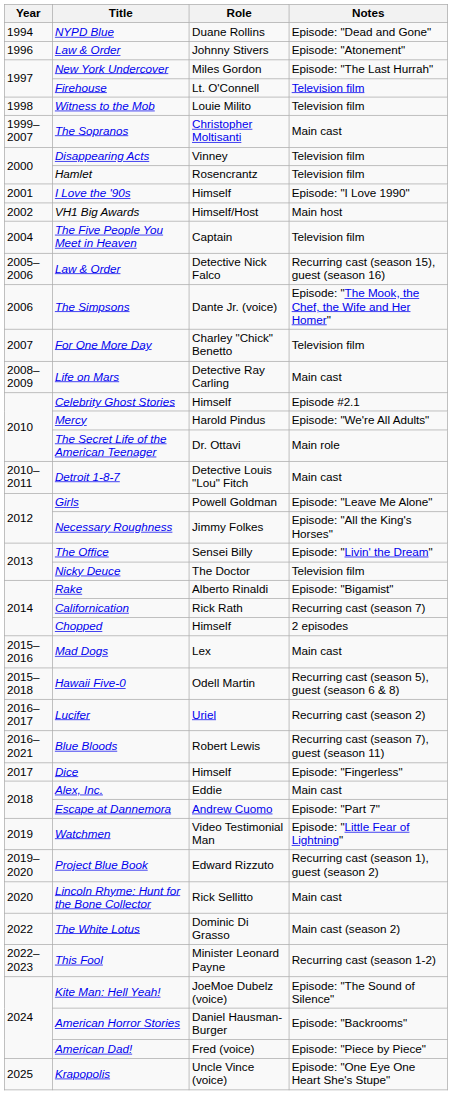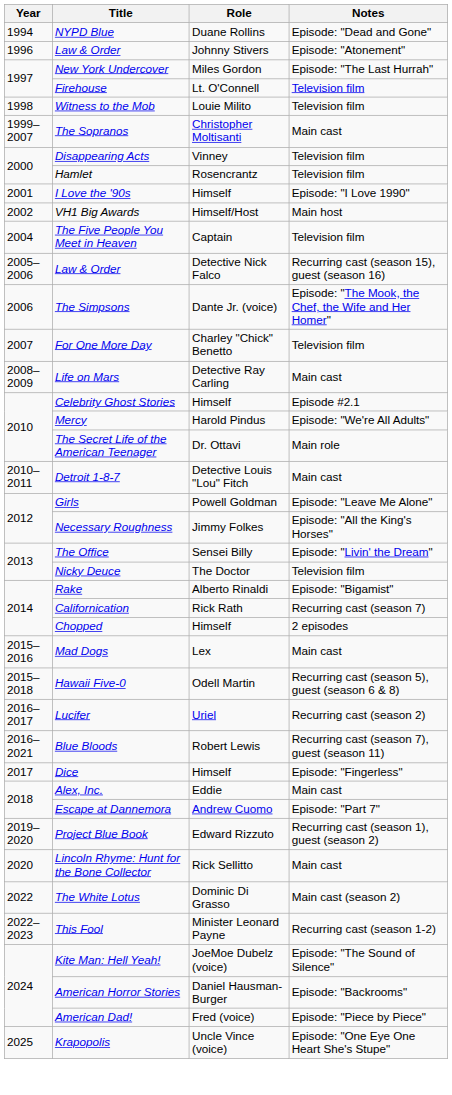 <table class="wikitable sortable">
 <tr>
 <th>Year</th>
 <th>Title</th>
 <th>Role</th>
 <th>Notes</th>
 </tr>
 <tr>
 <td>1994</td>
 <td><em><a href='#'>NYPD Blue</a></em></td>
 <td>Duane Rollins</td>
 <td>Episode: "Dead and Gone"</td>
 </tr>
 <tr>
 <td>1996</td>
 <td><em><a href='#'>Law & Order</a></em></td>
 <td>Johnny Stivers</td>
 <td>Episode: "Atonement"</td>
 </tr>
 <tr>
 <td rowspan="2">1997</td>
 <td><em><a href='#'>New York Undercover</a></em></td>
 <td>Miles Gordon</td>
 <td>Episode: "The Last Hurrah"</td>
 </tr>
 <tr>
 <td><em><a href='#'>Firehouse</a></em></td>
 <td>Lt. O'Connell</td>
 <td><a href='#'>Television film</a></td>
 </tr>
 <tr>
 <td>1998</td>
 <td><em><a href='#'>Witness to the Mob</a></em></td>
 <td>Louie Milito</td>
 <td>Television film</td>
 </tr>
 <tr>
 <td>1999–2007</td>
 <td><em><a href='#'>The Sopranos</a></em></td>
 <td><a href='#'>Christopher Moltisanti</a></td>
 <td>Main cast</td>
 </tr>
 <tr>
 <td rowspan="2">2000</td>
 <td><em><a href='#'>Disappearing Acts</a></em></td>
 <td>Vinney</td>
 <td>Television film</td>
 </tr>
 <tr>
 <td><em>Hamlet</em></td>
 <td>Rosencrantz</td>
 <td>Television film</td>
 </tr>
 <tr>
 <td>2001</td>
 <td><em><a href='#'>I Love the '90s</a></em></td>
 <td>Himself</td>
 <td>Episode: "I Love 1990"</td>
 </tr>
 <tr>
 <td>2002</td>
 <td><em>VH1 Big Awards</em></td>
 <td>Himself/Host</td>
 <td>Main host</td>
 </tr>
 <tr>
 <td>2004</td>
 <td><em><a href='#'>The Five People You Meet in Heaven</a></em></td>
 <td>Captain</td>
 <td>Television film</td>
 </tr>
 <tr>
 <td>2005–2006</td>
 <td><em><a href='#'>Law & Order</a></em></td>
 <td>Detective Nick Falco</td>
 <td>Recurring cast (season 15), guest (season 16)</td>
 </tr>
 <tr>
 <td>2006</td>
 <td><em><a href='#'>The Simpsons</a></em></td>
 <td>Dante Jr. (voice)</td>
 <td>Episode: "<a href='#'>The Mook, the Chef, the Wife and Her Homer</a>"</td>
 </tr>
 <tr>
 <td>2007</td>
 <td><em><a href='#'>For One More Day</a></em></td>
 <td>Charley "Chick" Benetto</td>
 <td>Television film</td>
 </tr>
 <tr>
 <td>2008–2009</td>
 <td><em><a href='#'>Life on Mars</a></em></td>
 <td>Detective Ray Carling</td>
 <td>Main cast</td>
 </tr>
 <tr>
 <td rowspan="3">2010</td>
 <td><em><a href='#'>Celebrity Ghost Stories</a></em></td>
 <td>Himself</td>
 <td>Episode #2.1</td>
 </tr>
 <tr>
 <td><em><a href='#'>Mercy</a></em></td>
 <td>Harold Pindus</td>
 <td>Episode: "We're All Adults"</td>
 </tr>
 <tr>
 <td><em><a href='#'>The Secret Life of the American Teenager</a></em></td>
 <td>Dr. Ottavi</td>
 <td>Main role</td>
 </tr>
 <tr>
 <td>2010–2011</td>
 <td><em><a href='#'>Detroit 1-8-7</a></em></td>
 <td>Detective Louis "Lou" Fitch</td>
 <td>Main cast</td>
 </tr>
 <tr>
 <td rowspan="2">2012</td>
 <td><em><a href='#'>Girls</a></em></td>
 <td>Powell Goldman</td>
 <td>Episode: "Leave Me Alone"</td>
 </tr>
 <tr>
 <td><em><a href='#'>Necessary Roughness</a></em></td>
 <td>Jimmy Folkes</td>
 <td>Episode: "All the King's Horses"</td>
 </tr>
 <tr>
 <td rowspan="2">2013</td>
 <td><em><a href='#'>The Office</a></em></td>
 <td>Sensei Billy</td>
 <td>Episode: "<a href='#'>Livin' the Dream</a>"</td>
 </tr>
 <tr>
 <td><em><a href='#'>Nicky Deuce</a></em></td>
 <td>The Doctor</td>
 <td>Television film</td>
 </tr>
 <tr>
 <td rowspan="3">2014</td>
 <td><em><a href='#'>Rake</a></em></td>
 <td>Alberto Rinaldi</td>
 <td>Episode: "Bigamist"</td>
 </tr>
 <tr>
 <td><em><a href='#'>Californication</a></em></td>
 <td>Rick Rath</td>
 <td>Recurring cast (season 7)</td>
 </tr>
 <tr>
 <td><em><a href='#'>Chopped</a></em></td>
 <td>Himself</td>
 <td>2 episodes</td>
 </tr>
 <tr>
 <td>2015–2016</td>
 <td><em><a href='#'>Mad Dogs</a></em></td>
 <td>Lex</td>
 <td>Main cast</td>
 </tr>
 <tr>
 <td>2015–2018</td>
 <td><em><a href='#'>Hawaii Five-0</a></em></td>
 <td>Odell Martin</td>
 <td>Recurring cast (season 5), guest (season 6 & 8)</td>
 </tr>
 <tr>
 <td>2016–2017</td>
 <td><em><a href='#'>Lucifer</a></em></td>
 <td><a href='#'>Uriel</a></td>
 <td>Recurring cast (season 2)</td>
 </tr>
 <tr>
 <td>2016–2021</td>
 <td><em><a href='#'>Blue Bloods</a></em></td>
 <td>Robert Lewis</td>
 <td>Recurring cast (season 7), guest (season 11)</td>
 </tr>
 <tr>
 <td>2017</td>
 <td><em><a href='#'>Dice</a></em></td>
 <td>Himself</td>
 <td>Episode: "Fingerless"</td>
 </tr>
 <tr>
 <td rowspan="2">2018</td>
 <td><em><a href='#'>Alex, Inc.</a></em></td>
 <td>Eddie</td>
 <td>Main cast</td>
 </tr>
 <tr>
 <td><em><a href='#'>Escape at Dannemora</a></em></td>
 <td><a href='#'>Andrew Cuomo</a></td>
 <td>Episode: "Part 7"</td>
 </tr>
 <tr>
-<td>2019</td>
-<td><em><a href='#'>Watchmen</a></em></td>
-<td>Video Testimonial Man</td>
-<td>Episode: "<a href='#'>Little Fear of Lightning</a>"</td>
-</tr>
-<tr>
 <td>2019–2020</td>
 <td><em><a href='#'>Project Blue Book</a></em></td>
 <td>Edward Rizzuto</td>
 <td>Recurring cast (season 1), guest (season 2)</td>
 </tr>
 <tr>
 <td>2020</td>
 <td><em><a href='#'>Lincoln Rhyme: Hunt for the Bone Collector</a></em></td>
 <td>Rick Sellitto</td>
 <td>Main cast</td>
 </tr>
 <tr>
 <td>2022</td>
 <td><em><a href='#'>The White Lotus</a></em></td>
 <td>Dominic Di Grasso</td>
 <td>Main cast (season 2)</td>
 </tr>
 <tr>
 <td>2022–2023</td>
 <td><em><a href='#'>This Fool</a></em></td>
 <td>Minister Leonard Payne</td>
 <td>Recurring cast (season 1-2)</td>
 </tr>
 <tr>
 <td rowspan="3">2024</td>
 <td><em><a href='#'>Kite Man: Hell Yeah!</a></em></td>
 <td>JoeMoe Dubelz (voice)</td>
 <td>Episode: "The Sound of Silence"</td>
 </tr>
 <tr>
 <td><em><a href='#'>American Horror Stories</a></em></td>
 <td>Daniel Hausman-Burger</td>
 <td>Episode: "Backrooms"</td>
 </tr>
 <tr>
 <td><em><a href='#'>American Dad!</a></em></td>
 <td>Fred (voice)</td>
 <td>Episode: "Piece by Piece"</td>
 </tr>
 <tr>
 <td>2025</td>
 <td><em><a href='#'>Krapopolis</a></em></td>
 <td>Uncle Vince (voice)</td>
 <td>Episode: "One Eye One Heart She's Stupe"</td>
 </tr>
 </table>
